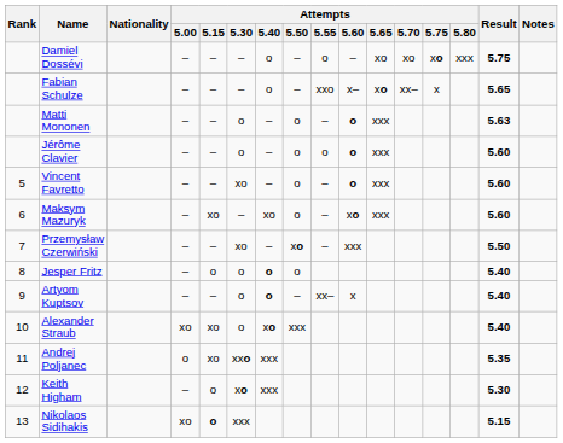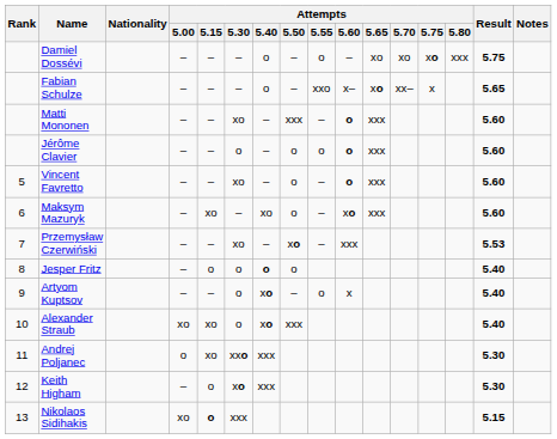 <table class="wikitable sortable" style="text-align:center">
 <tr>
 <th rowspan=2>Rank</th>
 <th rowspan=2>Name</th>
 <th rowspan=2>Nationality</th>
 <th colspan=11>Attempts</th>
 <th rowspan=2>Result</th>
 <th rowspan=2>Notes</th>
 </tr>
 <tr>
 <th>5.00</th>
 <th>5.15</th>
 <th>5.30</th>
 <th>5.40</th>
 <th>5.50</th>
 <th>5.55</th>
 <th>5.60</th>
 <th>5.65</th>
 <th>5.70</th>
 <th>5.75</th>
 <th>5.80</th>
 </tr>
 <tr>
 <td></td>
 <td align=left><a href='#'>Damiel Dossévi</a></td>
 <td align=left></td>
 <td>–</td>
 <td>–</td>
 <td>–</td>
 <td>o</td>
 <td>–</td>
 <td>o</td>
 <td>–</td>
 <td>xo</td>
 <td>xo</td>
 <td>x<strong>o</strong></td>
 <td>xxx</td>
 <td><strong>5.75</strong></td>
 <td></td>
 </tr>
 <tr>
 <td></td>
 <td align=left><a href='#'>Fabian Schulze</a></td>
 <td align=left></td>
 <td>–</td>
 <td>–</td>
 <td>–</td>
 <td>o</td>
 <td>–</td>
 <td>xxo</td>
 <td>x–</td>
 <td>x<strong>o</strong></td>
 <td>xx–</td>
 <td>x</td>
 <td></td>
 <td><strong>5.65</strong></td>
 <td></td>
 </tr>
 <tr>
 <td></td>
 <td align=left><a href='#'>Matti Mononen</a></td>
 <td align=left></td>
 <td>–</td>
 <td>–</td>
-<td>o</td>
+<td>xo</td>
 <td>–</td>
-<td>o</td>
+<td>xxx</td>
 <td>–</td>
 <td><strong>o</strong></td>
 <td>xxx</td>
 <td></td>
 <td></td>
 <td></td>
-<td><strong>5.63</strong></td>
+<td><strong>5.60</strong></td>
 <td></td>
 </tr>
 <tr>
 <td></td>
 <td align=left><a href='#'>Jérôme Clavier</a></td>
 <td align=left></td>
 <td>–</td>
 <td>–</td>
 <td>o</td>
 <td>–</td>
 <td>o</td>
 <td>o</td>
 <td><strong>o</strong></td>
 <td>xxx</td>
 <td></td>
 <td></td>
 <td></td>
 <td><strong>5.60</strong></td>
 <td></td>
 </tr>
 <tr>
 <td>5</td>
 <td align=left><a href='#'>Vincent Favretto</a></td>
 <td align=left></td>
 <td>–</td>
 <td>–</td>
 <td>xo</td>
 <td>–</td>
 <td>o</td>
 <td>–</td>
 <td><strong>o</strong></td>
 <td>xxx</td>
 <td></td>
 <td></td>
 <td></td>
 <td><strong>5.60</strong></td>
 <td></td>
 </tr>
 <tr>
 <td>6</td>
 <td align=left><a href='#'>Maksym Mazuryk</a></td>
 <td align=left></td>
 <td>–</td>
 <td>xo</td>
 <td>–</td>
 <td>xo</td>
 <td>o</td>
 <td>–</td>
 <td>x<strong>o</strong></td>
 <td>xxx</td>
 <td></td>
 <td></td>
 <td></td>
 <td><strong>5.60</strong></td>
 <td></td>
 </tr>
 <tr>
 <td>7</td>
 <td align=left><a href='#'>Przemysław Czerwiński</a></td>
 <td align=left></td>
 <td>–</td>
 <td>–</td>
 <td>xo</td>
 <td>–</td>
 <td>x<strong>o</strong></td>
 <td>–</td>
 <td>xxx</td>
 <td></td>
 <td></td>
 <td></td>
 <td></td>
-<td><strong>5.50</strong></td>
+<td><strong>5.53</strong></td>
 <td></td>
 </tr>
 <tr>
 <td>8</td>
 <td align=left><a href='#'>Jesper Fritz</a></td>
 <td align=left></td>
 <td>–</td>
 <td>o</td>
 <td>o</td>
 <td><strong>o</strong></td>
 <td>o</td>
 <td></td>
 <td></td>
 <td></td>
 <td></td>
 <td></td>
 <td></td>
 <td><strong>5.40</strong></td>
 <td></td>
 </tr>
 <tr>
 <td>9</td>
 <td align=left><a href='#'>Artyom Kuptsov</a></td>
 <td align=left></td>
 <td>–</td>
 <td>–</td>
 <td>o</td>
-<td><strong>o</strong></td>
+<td>x<strong>o</strong></td>
 <td>–</td>
-<td>xx–</td>
+<td>o</td>
 <td>x</td>
 <td></td>
 <td></td>
 <td></td>
 <td></td>
 <td><strong>5.40</strong></td>
 <td></td>
 </tr>
 <tr>
 <td>10</td>
 <td align=left><a href='#'>Alexander Straub</a></td>
 <td align=left></td>
 <td>xo</td>
 <td>xo</td>
 <td>o</td>
 <td>x<strong>o</strong></td>
 <td>xxx</td>
 <td></td>
 <td></td>
 <td></td>
 <td></td>
 <td></td>
 <td></td>
 <td><strong>5.40</strong></td>
 <td></td>
 </tr>
 <tr>
 <td>11</td>
 <td align=left><a href='#'>Andrej Poljanec</a></td>
 <td align=left></td>
 <td>o</td>
 <td>xo</td>
 <td>xx<strong>o</strong></td>
 <td>xxx</td>
 <td></td>
 <td></td>
 <td></td>
 <td></td>
 <td></td>
 <td></td>
 <td></td>
-<td><strong>5.35</strong></td>
+<td><strong>5.30</strong></td>
 <td></td>
 </tr>
 <tr>
 <td>12</td>
 <td align=left><a href='#'>Keith Higham</a></td>
 <td align=left></td>
 <td>–</td>
 <td>o</td>
 <td>x<strong>o</strong></td>
 <td>xxx</td>
 <td></td>
 <td></td>
 <td></td>
 <td></td>
 <td></td>
 <td></td>
 <td></td>
 <td><strong>5.30</strong></td>
 <td></td>
 </tr>
 <tr>
 <td>13</td>
 <td align=left><a href='#'>Nikolaos Sidihakis</a></td>
 <td align=left></td>
 <td>xo</td>
 <td><strong>o</strong></td>
 <td>xxx</td>
 <td></td>
 <td></td>
 <td></td>
 <td></td>
 <td></td>
 <td></td>
 <td></td>
 <td></td>
 <td><strong>5.15</strong></td>
 <td></td>
 </tr>
 </table>
